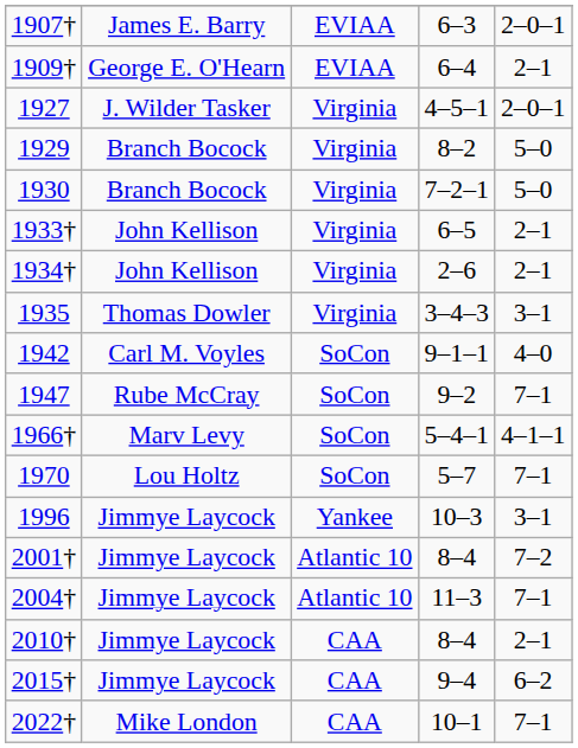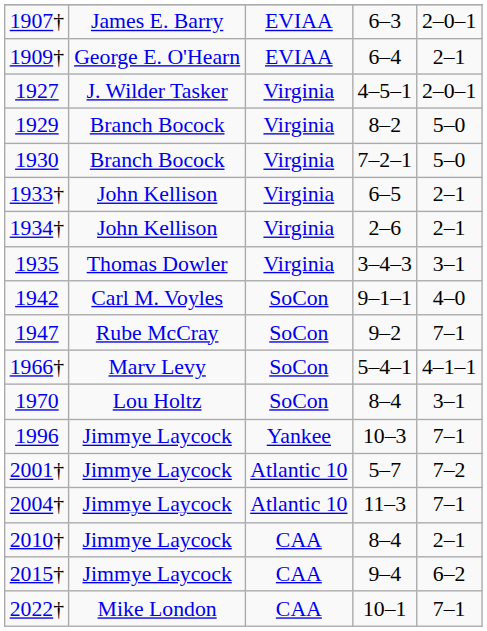 <table class="wikitable" style="text-align:center;">
 <tr>
 </tr>
 <tr>
 <td><a href='#'>1907</a>†</td>
 <td><a href='#'>James E. Barry</a></td>
 <td><a href='#'>EVIAA</a></td>
 <td>6–3</td>
 <td>2–0–1</td>
 </tr>
 <tr>
 <td><a href='#'>1909</a>†</td>
 <td><a href='#'>George E. O'Hearn</a></td>
 <td><a href='#'>EVIAA</a></td>
 <td>6–4</td>
 <td>2–1</td>
 </tr>
 <tr>
 <td><a href='#'>1927</a></td>
 <td><a href='#'>J. Wilder Tasker</a></td>
 <td><a href='#'>Virginia</a></td>
 <td>4–5–1</td>
 <td>2–0–1</td>
 </tr>
 <tr>
 <td><a href='#'>1929</a></td>
 <td><a href='#'>Branch Bocock</a></td>
 <td><a href='#'>Virginia</a></td>
 <td>8–2</td>
 <td>5–0</td>
 </tr>
 <tr>
 <td><a href='#'>1930</a></td>
 <td><a href='#'>Branch Bocock</a></td>
 <td><a href='#'>Virginia</a></td>
 <td>7–2–1</td>
 <td>5–0</td>
 </tr>
 <tr>
 <td><a href='#'>1933</a>†</td>
 <td><a href='#'>John Kellison</a></td>
 <td><a href='#'>Virginia</a></td>
 <td>6–5</td>
 <td>2–1</td>
 </tr>
 <tr>
 <td><a href='#'>1934</a>†</td>
 <td><a href='#'>John Kellison</a></td>
 <td><a href='#'>Virginia</a></td>
 <td>2–6</td>
 <td>2–1</td>
 </tr>
 <tr>
 <td><a href='#'>1935</a></td>
 <td><a href='#'>Thomas Dowler</a></td>
 <td><a href='#'>Virginia</a></td>
 <td>3–4–3</td>
 <td>3–1</td>
 </tr>
 <tr>
 <td><a href='#'>1942</a></td>
 <td><a href='#'>Carl M. Voyles</a></td>
 <td><a href='#'>SoCon</a></td>
 <td>9–1–1</td>
 <td>4–0</td>
 </tr>
 <tr>
 <td><a href='#'>1947</a></td>
 <td><a href='#'>Rube McCray</a></td>
 <td><a href='#'>SoCon</a></td>
 <td>9–2</td>
 <td>7–1</td>
 </tr>
 <tr>
 <td><a href='#'>1966</a>†</td>
 <td><a href='#'>Marv Levy</a></td>
 <td><a href='#'>SoCon</a></td>
 <td>5–4–1</td>
 <td>4–1–1</td>
 </tr>
 <tr>
 <td><a href='#'>1970</a></td>
 <td><a href='#'>Lou Holtz</a></td>
 <td><a href='#'>SoCon</a></td>
-<td>5–7</td>
-<td>7–1</td>
+<td>8–4</td>
+<td>3–1</td>
 </tr>
 <tr>
 <td><a href='#'>1996</a></td>
 <td><a href='#'>Jimmye Laycock</a></td>
 <td><a href='#'>Yankee</a></td>
 <td>10–3</td>
-<td>3–1</td>
+<td>7–1</td>
 </tr>
 <tr>
 <td><a href='#'>2001</a>†</td>
 <td><a href='#'>Jimmye Laycock</a></td>
 <td><a href='#'>Atlantic 10</a></td>
-<td>8–4</td>
+<td>5–7</td>
 <td>7–2</td>
 </tr>
 <tr>
 <td><a href='#'>2004</a>†</td>
 <td><a href='#'>Jimmye Laycock</a></td>
 <td><a href='#'>Atlantic 10</a></td>
 <td>11–3</td>
 <td>7–1</td>
 </tr>
 <tr>
 <td><a href='#'>2010</a>†</td>
 <td><a href='#'>Jimmye Laycock</a></td>
 <td><a href='#'>CAA</a></td>
 <td>8–4</td>
 <td>2–1</td>
 </tr>
 <tr>
 <td><a href='#'>2015</a>†</td>
 <td><a href='#'>Jimmye Laycock</a></td>
 <td><a href='#'>CAA</a></td>
 <td>9–4</td>
 <td>6–2</td>
 </tr>
 <tr>
 <td><a href='#'>2022</a>†</td>
 <td><a href='#'>Mike London</a></td>
 <td><a href='#'>CAA</a></td>
 <td>10–1</td>
 <td>7–1</td>
 </tr>
 </table>
